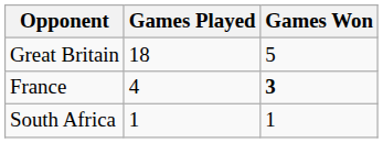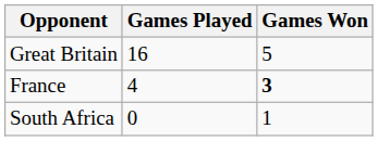 <table class="wikitable">
 <tr>
 <th>Opponent</th>
 <th>Games Played</th>
 <th>Games Won</th>
 </tr>
 <tr>
 <td>Great Britain</td>
-<td>18</td>
+<td>16</td>
 <td>5</td>
 </tr>
 <tr>
 <td>France</td>
 <td>4</td>
 <td><strong>3</strong></td>
 </tr>
 <tr>
 <td>South Africa</td>
-<td>1</td>
+<td>0</td>
 <td>1</td>
 </tr>
 </table>
